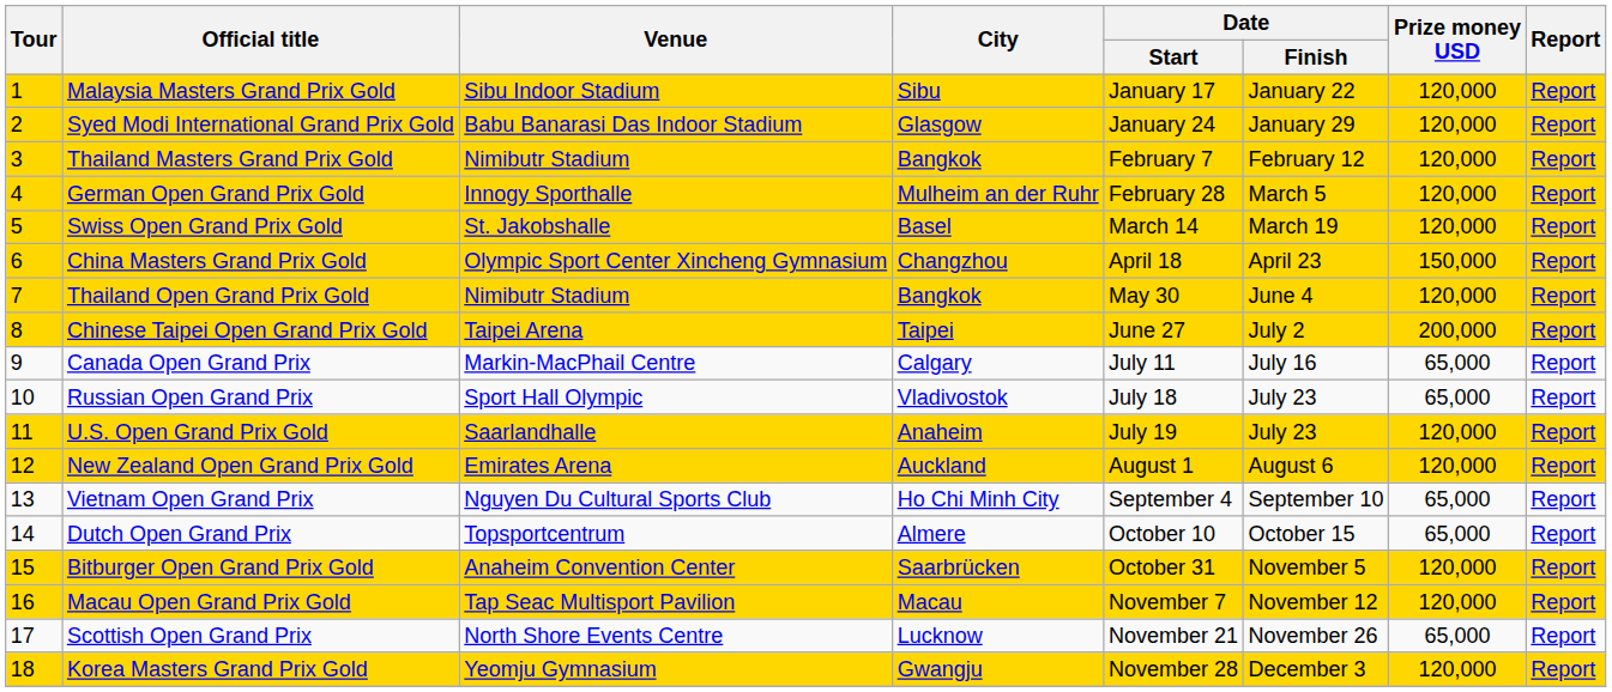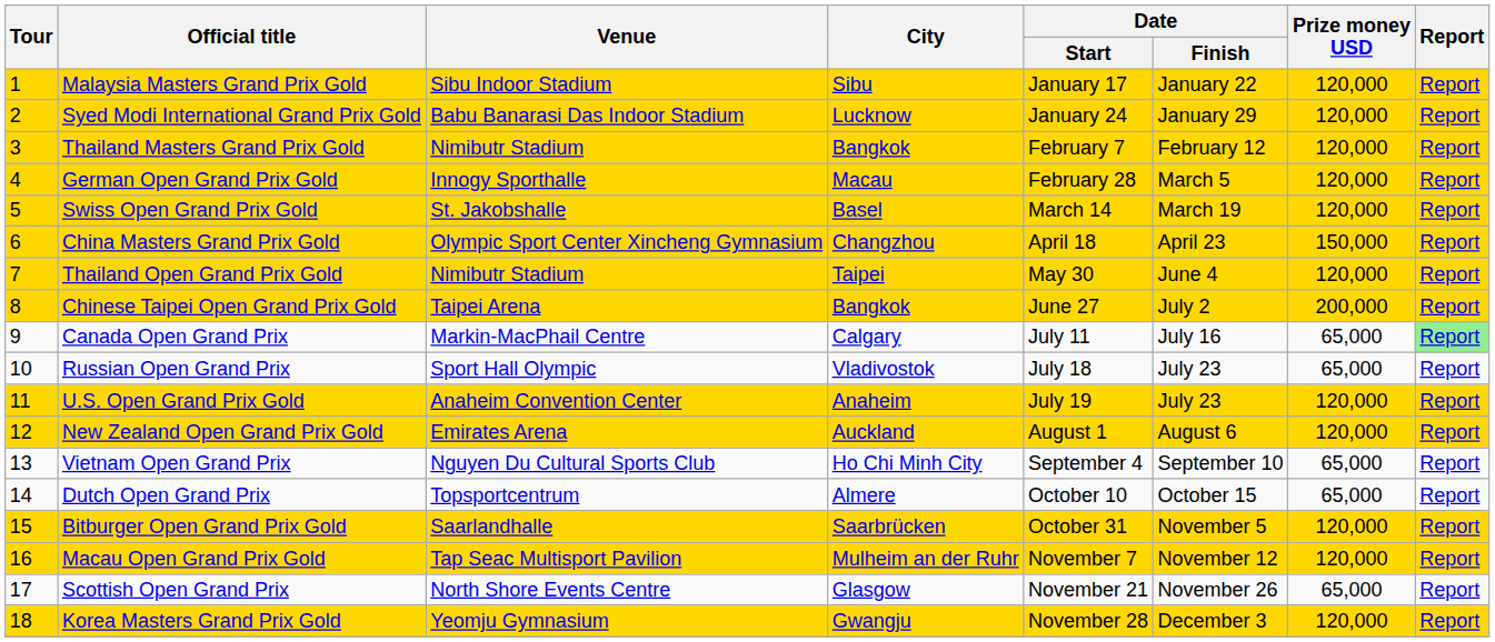 <table class=wikitable style="font-size:90%">
 <tr>
 <th rowspan=2>Tour</th>
 <th rowspan=2>Official title</th>
 <th rowspan=2>Venue</th>
 <th rowspan=2>City</th>
 <th colspan=2>Date</th>
 <th rowspan=2>Prize money <br><a href='#'>USD</a></th>
 <th rowspan=2>Report</th>
 </tr>
 <tr>
 <th>Start</th>
 <th>Finish</th>
 </tr>
 <tr bgcolor="gold">
 <td>1</td>
 <td> <a href='#'>Malaysia Masters Grand Prix Gold</a></td>
 <td><a href='#'>Sibu Indoor Stadium</a></td>
 <td><a href='#'>Sibu</a></td>
 <td>January 17</td>
 <td>January 22</td>
 <td align=center>120,000</td>
 <td><a href='#'>Report</a></td>
 </tr>
 <tr bgcolor="gold">
 <td>2</td>
 <td> <a href='#'>Syed Modi International Grand Prix Gold</a></td>
 <td><a href='#'>Babu Banarasi Das Indoor Stadium</a></td>
-<td><a href='#'>Glasgow</a></td>
+<td><a href='#'>Lucknow</a></td>
 <td>January 24</td>
 <td>January 29</td>
 <td align=center>120,000</td>
 <td><a href='#'>Report</a></td>
 </tr>
 <tr bgcolor="gold">
 <td>3</td>
 <td> <a href='#'>Thailand Masters Grand Prix Gold</a></td>
 <td><a href='#'>Nimibutr Stadium</a></td>
 <td><a href='#'>Bangkok</a></td>
 <td>February 7</td>
 <td>February 12</td>
 <td align=center>120,000</td>
 <td><a href='#'>Report</a></td>
 </tr>
 <tr bgcolor="gold">
 <td>4</td>
 <td> <a href='#'>German Open Grand Prix Gold</a></td>
 <td><a href='#'>Innogy Sporthalle</a></td>
-<td><a href='#'>Mulheim an der Ruhr</a></td>
+<td><a href='#'>Macau</a></td>
 <td>February 28</td>
 <td>March 5</td>
 <td align=center>120,000</td>
 <td><a href='#'>Report</a></td>
 </tr>
 <tr bgcolor="gold">
 <td>5</td>
 <td> <a href='#'>Swiss Open Grand Prix Gold</a></td>
 <td><a href='#'>St. Jakobshalle</a></td>
 <td><a href='#'>Basel</a></td>
 <td>March 14</td>
 <td>March 19</td>
 <td align=center>120,000</td>
 <td><a href='#'>Report</a></td>
 </tr>
 <tr bgcolor="gold">
 <td>6</td>
 <td> <a href='#'>China Masters Grand Prix Gold</a></td>
 <td><a href='#'>Olympic Sport Center Xincheng Gymnasium</a></td>
 <td><a href='#'>Changzhou</a></td>
 <td>April 18</td>
 <td>April 23</td>
 <td align=center>150,000</td>
 <td><a href='#'>Report</a></td>
 </tr>
 <tr bgcolor="gold">
 <td>7</td>
 <td> <a href='#'>Thailand Open Grand Prix Gold</a></td>
 <td><a href='#'>Nimibutr Stadium</a></td>
-<td><a href='#'>Bangkok</a></td>
+<td><a href='#'>Taipei</a></td>
 <td>May 30</td>
 <td>June 4</td>
 <td align=center>120,000</td>
 <td><a href='#'>Report</a></td>
 </tr>
 <tr bgcolor="gold">
 <td>8</td>
 <td> <a href='#'>Chinese Taipei Open Grand Prix Gold</a></td>
 <td><a href='#'>Taipei Arena</a></td>
-<td><a href='#'>Taipei</a></td>
+<td><a href='#'>Bangkok</a></td>
 <td>June 27</td>
 <td>July 2</td>
 <td align=center>200,000</td>
 <td><a href='#'>Report</a></td>
 </tr>
 <tr>
 <td>9</td>
 <td> <a href='#'>Canada Open Grand Prix</a></td>
 <td><a href='#'>Markin-MacPhail Centre</a></td>
 <td><a href='#'>Calgary</a></td>
 <td>July 11</td>
 <td>July 16</td>
 <td align=center>65,000</td>
-<td><a href='#'>Report</a></td>
+<td style="background: lightgreen;"><a href='#'>Report</a></td>
 </tr>
 <tr>
 <td>10</td>
 <td> <a href='#'>Russian Open Grand Prix</a></td>
 <td><a href='#'>Sport Hall Olympic</a></td>
 <td><a href='#'>Vladivostok</a></td>
 <td>July 18</td>
 <td>July 23</td>
 <td align=center>65,000</td>
 <td><a href='#'>Report</a></td>
 </tr>
 <tr bgcolor="gold">
 <td>11</td>
 <td> <a href='#'>U.S. Open Grand Prix Gold</a></td>
-<td><a href='#'>Saarlandhalle</a></td>
+<td><a href='#'>Anaheim Convention Center</a></td>
 <td><a href='#'>Anaheim</a></td>
 <td>July 19</td>
 <td>July 23</td>
 <td align=center>120,000</td>
 <td><a href='#'>Report</a></td>
 </tr>
 <tr bgcolor="gold">
 <td>12</td>
 <td> <a href='#'>New Zealand Open Grand Prix Gold</a></td>
 <td><a href='#'>Emirates Arena</a></td>
 <td><a href='#'>Auckland</a></td>
 <td>August 1</td>
 <td>August 6</td>
 <td align=center>120,000</td>
 <td><a href='#'>Report</a></td>
 </tr>
 <tr>
 <td>13</td>
 <td> <a href='#'>Vietnam Open Grand Prix</a></td>
 <td><a href='#'>Nguyen Du Cultural Sports Club</a></td>
 <td><a href='#'>Ho Chi Minh City</a></td>
 <td>September 4</td>
 <td>September 10</td>
 <td align=center>65,000</td>
 <td><a href='#'>Report</a></td>
 </tr>
 <tr>
 <td>14</td>
 <td> <a href='#'>Dutch Open Grand Prix</a></td>
 <td><a href='#'>Topsportcentrum</a></td>
 <td><a href='#'>Almere</a></td>
 <td>October 10</td>
 <td>October 15</td>
 <td align=center>65,000</td>
 <td><a href='#'>Report</a></td>
 </tr>
 <tr bgcolor="gold">
 <td>15</td>
 <td> <a href='#'>Bitburger Open Grand Prix Gold</a></td>
-<td><a href='#'>Anaheim Convention Center</a></td>
+<td><a href='#'>Saarlandhalle</a></td>
 <td><a href='#'>Saarbrücken</a></td>
 <td>October 31</td>
 <td>November 5</td>
 <td align=center>120,000</td>
 <td><a href='#'>Report</a></td>
 </tr>
 <tr bgcolor="gold">
 <td>16</td>
 <td> <a href='#'>Macau Open Grand Prix Gold</a></td>
 <td><a href='#'>Tap Seac Multisport Pavilion</a></td>
-<td><a href='#'>Macau</a></td>
+<td><a href='#'>Mulheim an der Ruhr</a></td>
 <td>November 7</td>
 <td>November 12</td>
 <td align=center>120,000</td>
 <td><a href='#'>Report</a></td>
 </tr>
 <tr>
 <td>17</td>
 <td> <a href='#'>Scottish Open Grand Prix</a></td>
 <td><a href='#'>North Shore Events Centre</a></td>
-<td><a href='#'>Lucknow</a></td>
+<td><a href='#'>Glasgow</a></td>
 <td>November 21</td>
 <td>November 26</td>
 <td align=center>65,000</td>
 <td><a href='#'>Report</a></td>
 </tr>
 <tr bgcolor="gold">
 <td>18</td>
 <td> <a href='#'>Korea Masters Grand Prix Gold</a></td>
 <td><a href='#'>Yeomju Gymnasium</a></td>
 <td><a href='#'>Gwangju</a></td>
 <td>November 28</td>
 <td>December 3</td>
 <td align=center>120,000</td>
 <td><a href='#'>Report</a></td>
 </tr>
 <tr>
 </tr>
 </table>
